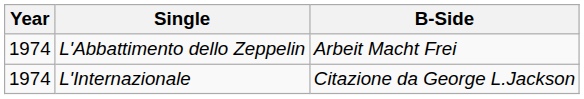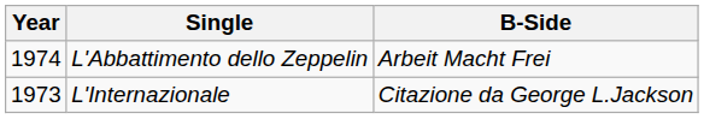 <table class="wikitable">
 <tr>
 <th>Year</th>
 <th>Single</th>
 <th>B-Side</th>
 </tr>
 <tr>
 <td>1974</td>
 <td><em>L'Abbattimento dello Zeppelin</em></td>
 <td><em> Arbeit Macht Frei</em></td>
 </tr>
 <tr>
-<td>1974</td>
+<td>1973</td>
 <td><em>L'Internazionale</em></td>
 <td><em>Citazione da George L.Jackson</em></td>
 </tr>
 </table>
